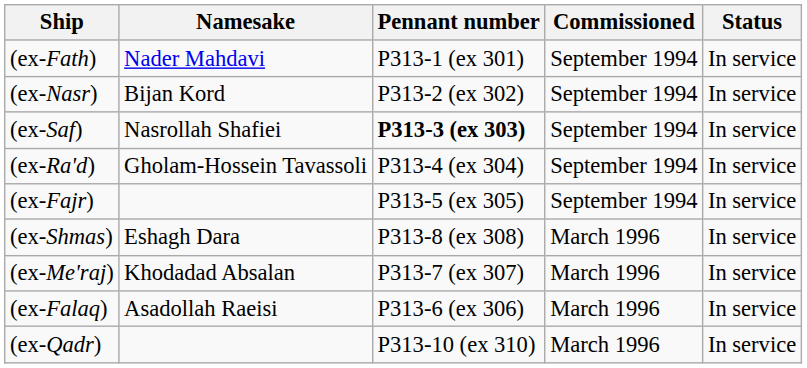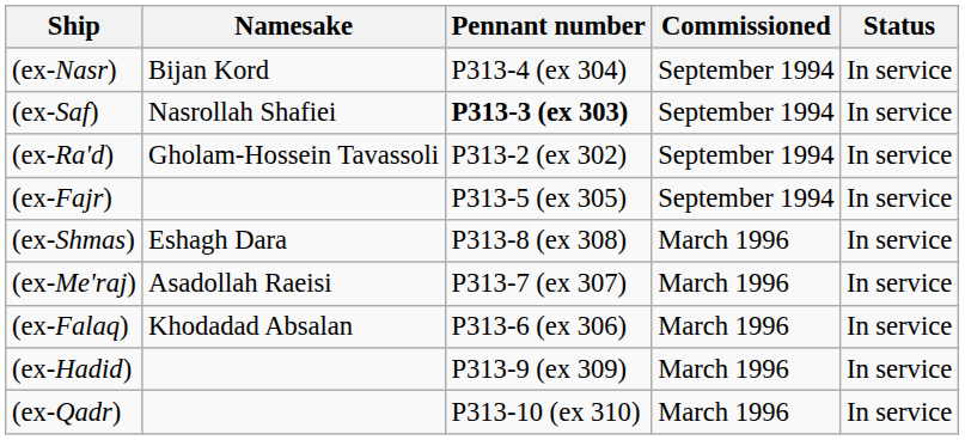 <table class="wikitable">
 <tr>
 <th>Ship</th>
 <th>Namesake</th>
 <th>Pennant number</th>
 <th>Commissioned</th>
 <th>Status</th>
 </tr>
 <tr>
-<td> (ex-<em>Fath</em>)</td>
-<td><a href='#'>Nader Mahdavi</a></td>
-<td>P313-1 (ex 301)</td>
-<td>September 1994</td>
-<td>In service</td>
-</tr>
-<tr>
 <td> (ex-<em>Nasr</em>)</td>
 <td>Bijan Kord</td>
-<td>P313-2 (ex 302)</td>
+<td>P313-4 (ex 304)</td>
 <td>September 1994</td>
 <td>In service</td>
 </tr>
 <tr>
 <td> (ex-<em>Saf</em>)</td>
 <td>Nasrollah Shafiei</td>
 <td><strong>P313-3 (ex 303)</strong></td>
 <td>September 1994</td>
 <td>In service</td>
 </tr>
 <tr>
 <td> (ex-<em>Ra'd</em>)</td>
 <td>Gholam-Hossein Tavassoli</td>
-<td>P313-4 (ex 304)</td>
+<td>P313-2 (ex 302)</td>
 <td>September 1994</td>
 <td>In service</td>
 </tr>
 <tr>
 <td> (ex-<em>Fajr</em>)</td>
 <td></td>
 <td>P313-5 (ex 305)</td>
 <td>September 1994</td>
 <td>In service</td>
 </tr>
 <tr>
 <td> (ex-<em>Shmas</em>)</td>
 <td>Eshagh Dara</td>
 <td>P313-8 (ex 308)</td>
 <td>March 1996</td>
 <td>In service</td>
 </tr>
 <tr>
 <td> (ex-<em>Me'raj</em>)</td>
-<td>Khodadad Absalan</td>
+<td>Asadollah Raeisi</td>
 <td>P313-7 (ex 307)</td>
 <td>March 1996</td>
 <td>In service</td>
 </tr>
 <tr>
 <td> (ex-<em>Falaq</em>)</td>
-<td>Asadollah Raeisi</td>
+<td>Khodadad Absalan</td>
 <td>P313-6 (ex 306)</td>
+<td>March 1996</td>
+<td>In service</td>
+</tr>
+<tr>
+<td> (ex-<em>Hadid</em>)</td>
+<td></td>
+<td>P313-9 (ex 309)</td>
 <td>March 1996</td>
 <td>In service</td>
 </tr>
 <tr>
 <td> (ex-<em>Qadr</em>)</td>
 <td></td>
 <td>P313-10 (ex 310)</td>
 <td>March 1996</td>
 <td>In service</td>
 </tr>
 </table>
